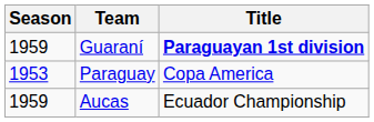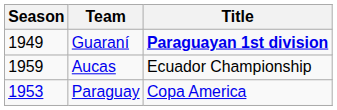 <table class="wikitable">
 <tr>
 <th>Season</th>
 <th>Team</th>
 <th>Title</th>
 </tr>
 <tr>
-<td>1959</td>
+<td>1949</td>
 <td><a href='#'>Guaraní</a></td>
 <td><strong><a href='#'>Paraguayan 1st division</a></strong></td>
+</tr>
+<tr>
+<td>1959</td>
+<td><a href='#'>Aucas</a></td>
+<td>Ecuador Championship</td>
 </tr>
 <tr>
 <td><a href='#'>1953</a></td>
 <td><a href='#'>Paraguay</a></td>
 <td><a href='#'>Copa America</a></td>
 </tr>
-<tr>
-<td>1959</td>
-<td><a href='#'>Aucas</a></td>
-<td>Ecuador Championship</td>
-</tr>
 </table>
